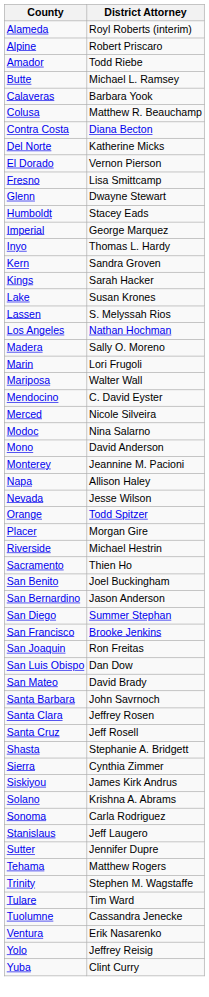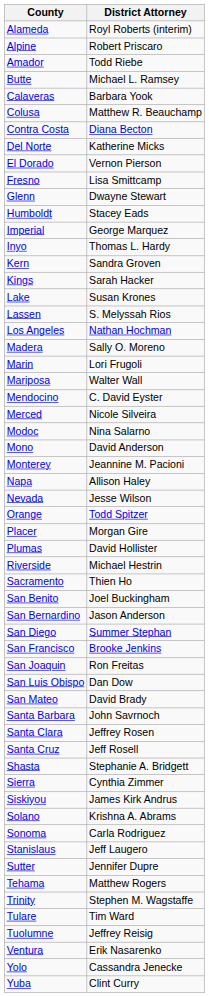 <table class="wikitable">
 <tr>
 <th>County</th>
 <th>District Attorney</th>
 </tr>
 <tr>
 <td><a href='#'>Alameda</a></td>
 <td>Royl Roberts (interim)</td>
 </tr>
 <tr>
 <td><a href='#'>Alpine</a></td>
 <td>Robert Priscaro</td>
 </tr>
 <tr>
 <td><a href='#'>Amador</a></td>
 <td>Todd Riebe</td>
 </tr>
 <tr>
 <td><a href='#'>Butte</a></td>
 <td>Michael L. Ramsey</td>
 </tr>
 <tr>
 <td><a href='#'>Calaveras</a></td>
 <td>Barbara Yook</td>
 </tr>
 <tr>
 <td><a href='#'>Colusa</a></td>
 <td>Matthew R. Beauchamp</td>
 </tr>
 <tr>
 <td><a href='#'>Contra Costa</a></td>
 <td><a href='#'>Diana Becton</a></td>
 </tr>
 <tr>
 <td><a href='#'>Del Norte</a></td>
 <td>Katherine Micks</td>
 </tr>
 <tr>
 <td><a href='#'>El Dorado</a></td>
 <td>Vernon Pierson</td>
 </tr>
 <tr>
 <td><a href='#'>Fresno</a></td>
 <td>Lisa Smittcamp</td>
 </tr>
 <tr>
 <td><a href='#'>Glenn</a></td>
 <td>Dwayne Stewart</td>
 </tr>
 <tr>
 <td><a href='#'>Humboldt</a></td>
 <td>Stacey Eads</td>
 </tr>
 <tr>
 <td><a href='#'>Imperial</a></td>
 <td>George Marquez</td>
 </tr>
 <tr>
 <td><a href='#'>Inyo</a></td>
 <td>Thomas L. Hardy</td>
 </tr>
 <tr>
 <td><a href='#'>Kern</a></td>
 <td>Sandra Groven</td>
 </tr>
 <tr>
 <td><a href='#'>Kings</a></td>
 <td>Sarah Hacker</td>
 </tr>
 <tr>
 <td><a href='#'>Lake</a></td>
 <td>Susan Krones</td>
 </tr>
 <tr>
 <td><a href='#'>Lassen</a></td>
 <td>S. Melyssah Rios</td>
 </tr>
 <tr>
 <td><a href='#'>Los Angeles</a></td>
 <td><a href='#'>Nathan Hochman</a></td>
 </tr>
 <tr>
 <td><a href='#'>Madera</a></td>
 <td>Sally O. Moreno</td>
 </tr>
 <tr>
 <td><a href='#'>Marin</a></td>
 <td>Lori Frugoli</td>
 </tr>
 <tr>
 <td><a href='#'>Mariposa</a></td>
 <td>Walter Wall</td>
 </tr>
 <tr>
 <td><a href='#'>Mendocino</a></td>
 <td>C. David Eyster</td>
 </tr>
 <tr>
 <td><a href='#'>Merced</a></td>
 <td>Nicole Silveira</td>
 </tr>
 <tr>
 <td><a href='#'>Modoc</a></td>
 <td>Nina Salarno</td>
 </tr>
 <tr>
 <td><a href='#'>Mono</a></td>
 <td>David Anderson</td>
 </tr>
 <tr>
 <td><a href='#'>Monterey</a></td>
 <td>Jeannine M. Pacioni</td>
 </tr>
 <tr>
 <td><a href='#'>Napa</a></td>
 <td>Allison Haley</td>
 </tr>
 <tr>
 <td><a href='#'>Nevada</a></td>
 <td>Jesse Wilson</td>
 </tr>
 <tr>
 <td><a href='#'>Orange</a></td>
 <td><a href='#'>Todd Spitzer</a></td>
 </tr>
 <tr>
 <td><a href='#'>Placer</a></td>
 <td>Morgan Gire</td>
 </tr>
 <tr>
+<td><a href='#'>Plumas</a></td>
+<td>David Hollister</td>
+</tr>
+<tr>
 <td><a href='#'>Riverside</a></td>
 <td>Michael Hestrin</td>
 </tr>
 <tr>
 <td><a href='#'>Sacramento</a></td>
 <td>Thien Ho</td>
 </tr>
 <tr>
 <td><a href='#'>San Benito</a></td>
 <td>Joel Buckingham</td>
 </tr>
 <tr>
 <td><a href='#'>San Bernardino</a></td>
 <td>Jason Anderson</td>
 </tr>
 <tr>
 <td><a href='#'>San Diego</a></td>
 <td><a href='#'>Summer Stephan</a></td>
 </tr>
 <tr>
 <td><a href='#'>San Francisco</a></td>
 <td><a href='#'>Brooke Jenkins</a></td>
 </tr>
 <tr>
 <td><a href='#'>San Joaquin</a></td>
 <td>Ron Freitas</td>
 </tr>
 <tr>
 <td><a href='#'>San Luis Obispo</a></td>
 <td>Dan Dow</td>
 </tr>
 <tr>
 <td><a href='#'>San Mateo</a></td>
 <td>David Brady</td>
 </tr>
 <tr>
 <td><a href='#'>Santa Barbara</a></td>
 <td>John Savrnoch</td>
 </tr>
 <tr>
 <td><a href='#'>Santa Clara</a></td>
 <td>Jeffrey Rosen</td>
 </tr>
 <tr>
 <td><a href='#'>Santa Cruz</a></td>
 <td>Jeff Rosell</td>
 </tr>
 <tr>
 <td><a href='#'>Shasta</a></td>
 <td>Stephanie A. Bridgett</td>
 </tr>
 <tr>
 <td><a href='#'>Sierra</a></td>
 <td>Cynthia Zimmer</td>
 </tr>
 <tr>
 <td><a href='#'>Siskiyou</a></td>
 <td>James Kirk Andrus</td>
 </tr>
 <tr>
 <td><a href='#'>Solano</a></td>
 <td>Krishna A. Abrams</td>
 </tr>
 <tr>
 <td><a href='#'>Sonoma</a></td>
 <td>Carla Rodriguez</td>
 </tr>
 <tr>
 <td><a href='#'>Stanislaus</a></td>
 <td>Jeff Laugero</td>
 </tr>
 <tr>
 <td><a href='#'>Sutter</a></td>
 <td>Jennifer Dupre</td>
 </tr>
 <tr>
 <td><a href='#'>Tehama</a></td>
 <td>Matthew Rogers</td>
 </tr>
 <tr>
 <td><a href='#'>Trinity</a></td>
 <td>Stephen M. Wagstaffe</td>
 </tr>
 <tr>
 <td><a href='#'>Tulare</a></td>
 <td>Tim Ward</td>
 </tr>
 <tr>
 <td><a href='#'>Tuolumne</a></td>
-<td>Cassandra Jenecke</td>
+<td>Jeffrey Reisig</td>
 </tr>
 <tr>
 <td><a href='#'>Ventura</a></td>
 <td>Erik Nasarenko</td>
 </tr>
 <tr>
 <td><a href='#'>Yolo</a></td>
-<td>Jeffrey Reisig</td>
+<td>Cassandra Jenecke</td>
 </tr>
 <tr>
 <td><a href='#'>Yuba</a></td>
 <td>Clint Curry</td>
 </tr>
 </table>
